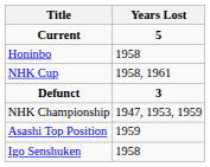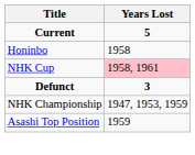 <table class="wikitable">
 <tr>
 <th>Title</th>
 <th>Years Lost</th>
 </tr>
 <tr>
 <td align="center"><strong>Current</strong></td>
 <td align="center"><strong>5</strong></td>
 </tr>
 <tr>
 <td> <a href='#'>Honinbo</a></td>
 <td>1958</td>
 </tr>
 <tr>
 <td> <a href='#'>NHK Cup</a></td>
-<td>1958, 1961</td>
+<td style="background: pink;">1958, 1961</td>
 </tr>
 <tr>
 <td align="center"><strong>Defunct</strong></td>
 <td align="center"><strong>3</strong></td>
 </tr>
 <tr>
 <td> NHK Championship</td>
 <td>1947, 1953, 1959</td>
 </tr>
 <tr>
 <td> <a href='#'>Asashi Top Position</a></td>
 <td>1959</td>
 </tr>
-<tr>
-<td> <a href='#'>Igo Senshuken</a></td>
-<td>1958</td>
-</tr>
 </table>
